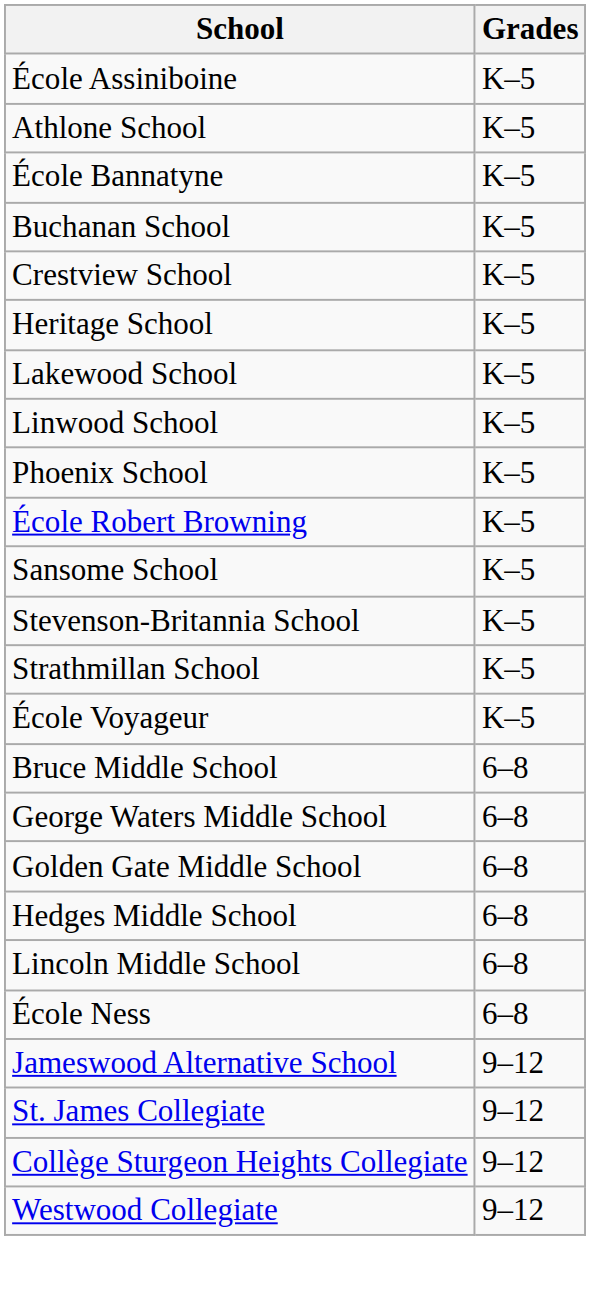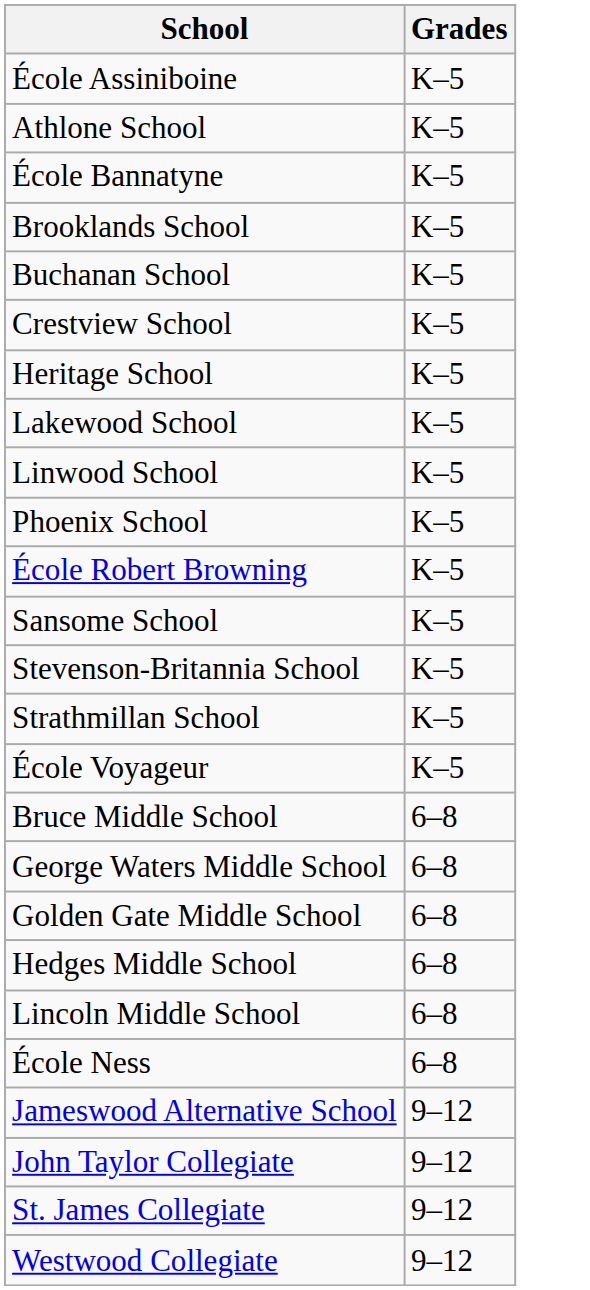 <table class="wikitable">
 <tr>
 <th>School</th>
 <th>Grades</th>
 </tr>
 <tr>
 <td>École Assiniboine</td>
 <td>K–5</td>
 </tr>
 <tr>
 <td>Athlone School</td>
 <td>K–5</td>
 </tr>
 <tr>
 <td>École Bannatyne</td>
+<td>K–5</td>
+</tr>
+<tr>
+<td>Brooklands School</td>
 <td>K–5</td>
 </tr>
 <tr>
 <td>Buchanan School</td>
 <td>K–5</td>
 </tr>
 <tr>
 <td>Crestview School</td>
 <td>K–5</td>
 </tr>
 <tr>
 <td>Heritage School</td>
 <td>K–5</td>
 </tr>
 <tr>
 <td>Lakewood School</td>
 <td>K–5</td>
 </tr>
 <tr>
 <td>Linwood School</td>
 <td>K–5</td>
 </tr>
 <tr>
 <td>Phoenix School</td>
 <td>K–5</td>
 </tr>
 <tr>
 <td><a href='#'>École Robert Browning</a></td>
 <td>K–5</td>
 </tr>
 <tr>
 <td>Sansome School</td>
 <td>K–5</td>
 </tr>
 <tr>
 <td>Stevenson-Britannia School</td>
 <td>K–5</td>
 </tr>
 <tr>
 <td>Strathmillan School</td>
 <td>K–5</td>
 </tr>
 <tr>
 <td>École Voyageur</td>
 <td>K–5</td>
 </tr>
 <tr>
 <td>Bruce Middle School</td>
 <td>6–8</td>
 </tr>
 <tr>
 <td>George Waters Middle School</td>
 <td>6–8</td>
 </tr>
 <tr>
 <td>Golden Gate Middle School</td>
 <td>6–8</td>
 </tr>
 <tr>
 <td>Hedges Middle School</td>
 <td>6–8</td>
 </tr>
 <tr>
 <td>Lincoln Middle School</td>
 <td>6–8</td>
 </tr>
 <tr>
 <td>École Ness</td>
 <td>6–8</td>
 </tr>
 <tr>
 <td><a href='#'>Jameswood Alternative School</a></td>
 <td>9–12</td>
 </tr>
 <tr>
-<td><a href='#'>St. James Collegiate</a></td>
+<td><a href='#'>John Taylor Collegiate</a></td>
 <td>9–12</td>
 </tr>
 <tr>
-<td><a href='#'>Collège Sturgeon Heights Collegiate</a></td>
+<td><a href='#'>St. James Collegiate</a></td>
 <td>9–12</td>
 </tr>
 <tr>
 <td><a href='#'>Westwood Collegiate</a></td>
 <td>9–12</td>
 </tr>
 </table>
